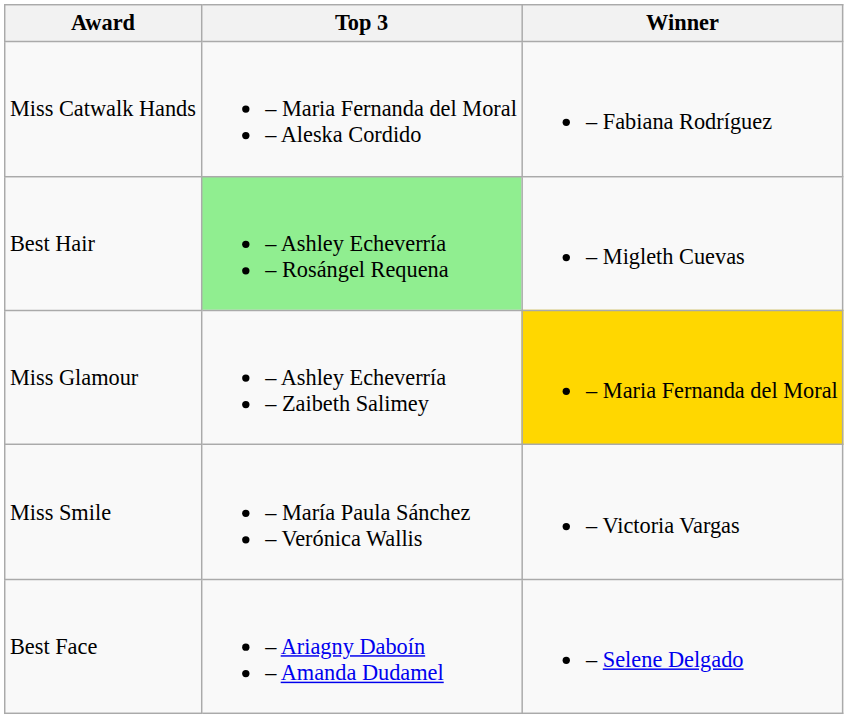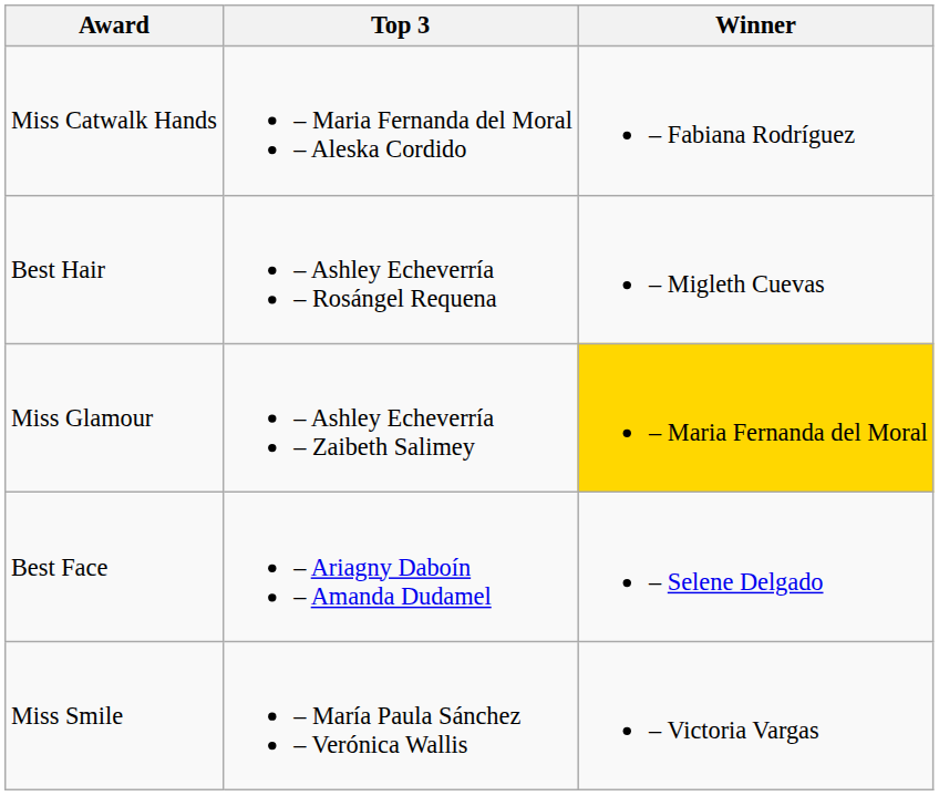 <table class="wikitable sortable" style="font-size: 95%;">
 <tr>
 <th>Award</th>
 <th>Top 3</th>
 <th>Winner</th>
 </tr>
 <tr>
 <td>Miss Catwalk Hands</td>
 <td><br><ul><li> – Maria Fernanda del Moral</li><li> – Aleska Cordido</li></ul></td>
 <td><br><ul><li> – Fabiana Rodríguez</li></ul></td>
 </tr>
 <tr>
 <td>Best Hair</td>
-<td style="background: lightgreen;"><br><ul><li> – Ashley Echeverría</li><li> – Rosángel Requena</li></ul></td>
+<td><br><ul><li> – Ashley Echeverría</li><li> – Rosángel Requena</li></ul></td>
 <td><br><ul><li> – Migleth Cuevas</li></ul></td>
 </tr>
 <tr>
 <td>Miss Glamour</td>
 <td><br><ul><li> – Ashley Echeverría</li><li> – Zaibeth Salimey</li></ul></td>
 <td style="background: gold;"><br><ul><li> – Maria Fernanda del Moral</li></ul></td>
 </tr>
 <tr>
+<td>Best Face</td>
+<td><br><ul><li> – <a href='#'>Ariagny Daboín</a></li><li> – <a href='#'>Amanda Dudamel</a></li></ul></td>
+<td><br><ul><li> – <a href='#'>Selene Delgado</a></li></ul></td>
+</tr>
+<tr>
 <td>Miss Smile</td>
 <td><br><ul><li> – María Paula Sánchez</li><li> – Verónica Wallis</li></ul></td>
 <td><br><ul><li> – Victoria Vargas</li></ul></td>
 </tr>
-<tr>
-<td>Best Face</td>
-<td><br><ul><li> – <a href='#'>Ariagny Daboín</a></li><li> – <a href='#'>Amanda Dudamel</a></li></ul></td>
-<td><br><ul><li> – <a href='#'>Selene Delgado</a></li></ul></td>
-</tr>
 </table>
